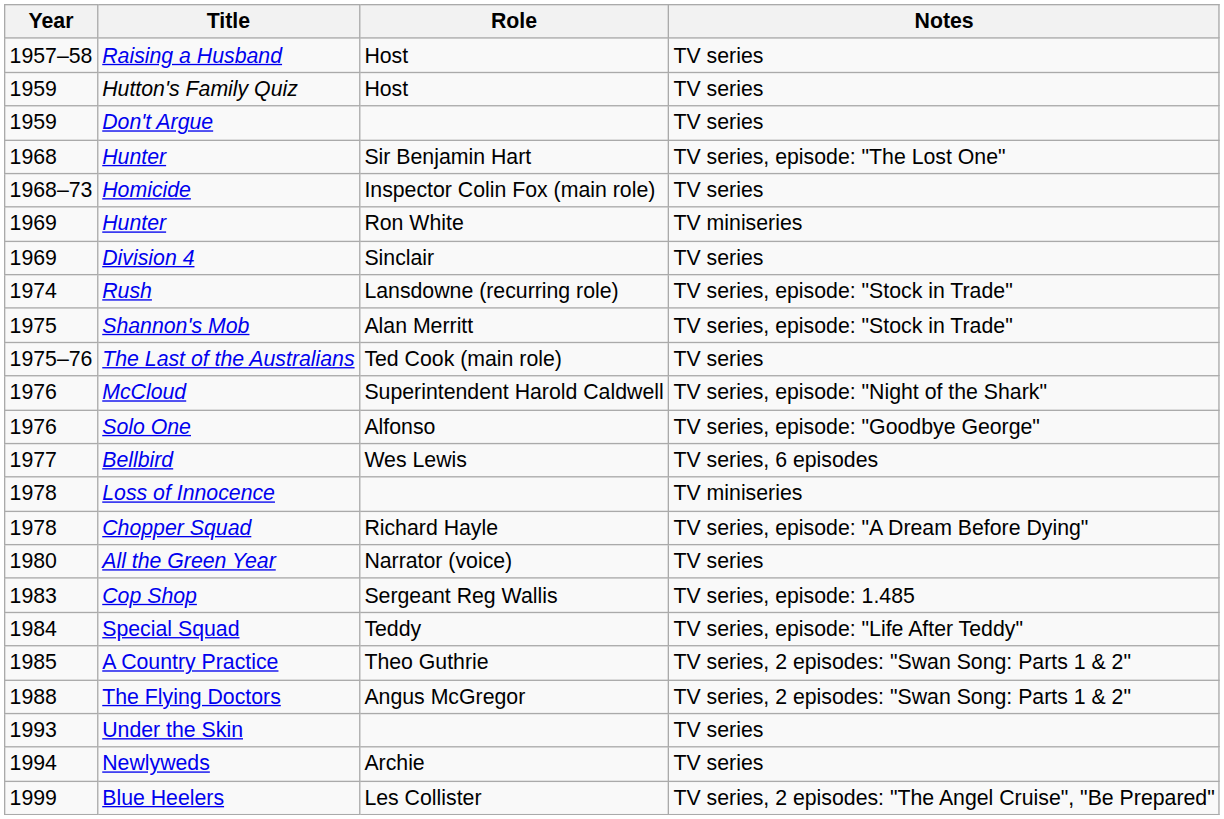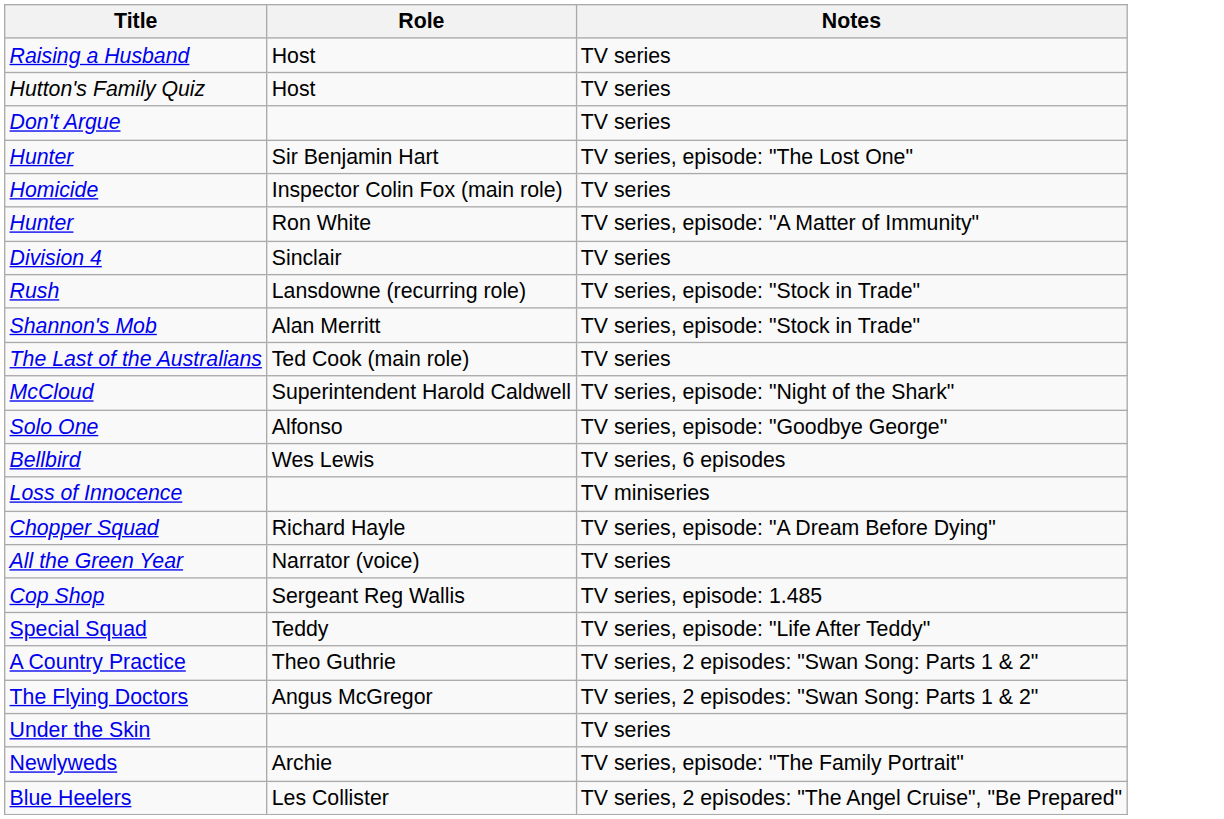 <table class="wikitable sortable">
 <tr>
-<th>Year</th>
 <th>Title</th>
 <th>Role</th>
 <th class="unsortable">Notes</th>
 </tr>
 <tr>
-<td>1957–58</td>
 <td><em><a href='#'>Raising a Husband</a></em></td>
 <td>Host</td>
 <td>TV series</td>
 </tr>
 <tr>
-<td>1959</td>
 <td><em>Hutton's Family Quiz</em></td>
 <td>Host</td>
 <td>TV series</td>
 </tr>
 <tr>
-<td>1959</td>
 <td><em><a href='#'>Don't Argue</a></em></td>
 <td></td>
 <td>TV series</td>
 </tr>
 <tr>
-<td>1968</td>
 <td><em><a href='#'>Hunter</a></em></td>
 <td>Sir Benjamin Hart</td>
 <td>TV series, episode: "The Lost One"</td>
 </tr>
 <tr>
-<td>1968–73</td>
 <td><em><a href='#'>Homicide</a></em></td>
 <td>Inspector Colin Fox (main role)</td>
 <td>TV series</td>
 </tr>
 <tr>
-<td>1969</td>
 <td><em><a href='#'>Hunter</a></em></td>
 <td>Ron White</td>
-<td>TV miniseries</td>
+<td>TV series, episode: "A Matter of Immunity"</td>
 </tr>
 <tr>
-<td>1969</td>
 <td><em><a href='#'>Division 4</a></em></td>
 <td>Sinclair</td>
 <td>TV series</td>
 </tr>
 <tr>
-<td>1974</td>
 <td><em><a href='#'>Rush</a></em></td>
 <td>Lansdowne (recurring role)</td>
 <td>TV series, episode: "Stock in Trade"</td>
 </tr>
 <tr>
-<td>1975</td>
 <td><em><a href='#'>Shannon's Mob</a></em></td>
 <td>Alan Merritt</td>
 <td>TV series, episode: "Stock in Trade"</td>
 </tr>
 <tr>
-<td>1975–76</td>
 <td><em><a href='#'>The Last of the Australians</a></em></td>
 <td>Ted Cook (main role)</td>
 <td>TV series</td>
 </tr>
 <tr>
-<td>1976</td>
 <td><em><a href='#'>McCloud</a></em></td>
 <td>Superintendent Harold Caldwell</td>
 <td>TV series, episode: "Night of the Shark"</td>
 </tr>
 <tr>
-<td>1976</td>
 <td><em><a href='#'>Solo One</a></em></td>
 <td>Alfonso</td>
 <td>TV series, episode: "Goodbye George"</td>
 </tr>
 <tr>
-<td>1977</td>
 <td><em><a href='#'>Bellbird</a></em></td>
 <td>Wes Lewis</td>
 <td>TV series, 6 episodes</td>
 </tr>
 <tr>
-<td>1978</td>
 <td><em><a href='#'>Loss of Innocence</a></em></td>
 <td></td>
 <td>TV miniseries</td>
 </tr>
 <tr>
-<td>1978</td>
 <td><em><a href='#'>Chopper Squad</a></em></td>
 <td>Richard Hayle</td>
 <td>TV series, episode: "A Dream Before Dying"</td>
 </tr>
 <tr>
-<td>1980</td>
 <td><em><a href='#'>All the Green Year</a></em></td>
 <td>Narrator (voice)</td>
 <td>TV series</td>
 </tr>
 <tr>
-<td>1983</td>
 <td><em><a href='#'>Cop Shop</a></em></td>
 <td>Sergeant Reg Wallis</td>
 <td>TV series, episode: 1.485</td>
 </tr>
 <tr>
-<td>1984</td>
 <td><em><a href='#'></em>Special Squad<em></a></td>
 <td>Teddy</td>
 <td>TV series, episode: "Life After Teddy"</td>
 </tr>
 <tr>
-<td>1985</td>
 <td></em><a href='#'>A Country Practice</a><em></td>
 <td>Theo Guthrie</td>
 <td>TV series, 2 episodes: "Swan Song: Parts 1 & 2"</td>
 </tr>
 <tr>
-<td>1988</td>
 <td></em><a href='#'>The Flying Doctors</a><em></td>
 <td>Angus McGregor</td>
 <td>TV series, 2 episodes: "Swan Song: Parts 1 & 2"</td>
 </tr>
 <tr>
-<td>1993</td>
 <td></em><a href='#'>Under the Skin</a><em></td>
 <td></td>
 <td>TV series</td>
 </tr>
 <tr>
-<td>1994</td>
 <td></em><a href='#'>Newlyweds</a><em></td>
 <td>Archie</td>
-<td>TV series</td>
+<td>TV series, episode: "The Family Portrait"</td>
 </tr>
 <tr>
-<td>1999</td>
 <td></em><a href='#'>Blue Heelers</a><em></td>
 <td>Les Collister</td>
 <td>TV series, 2 episodes:  "The Angel Cruise", "Be Prepared"</td>
 </tr>
 </table>
